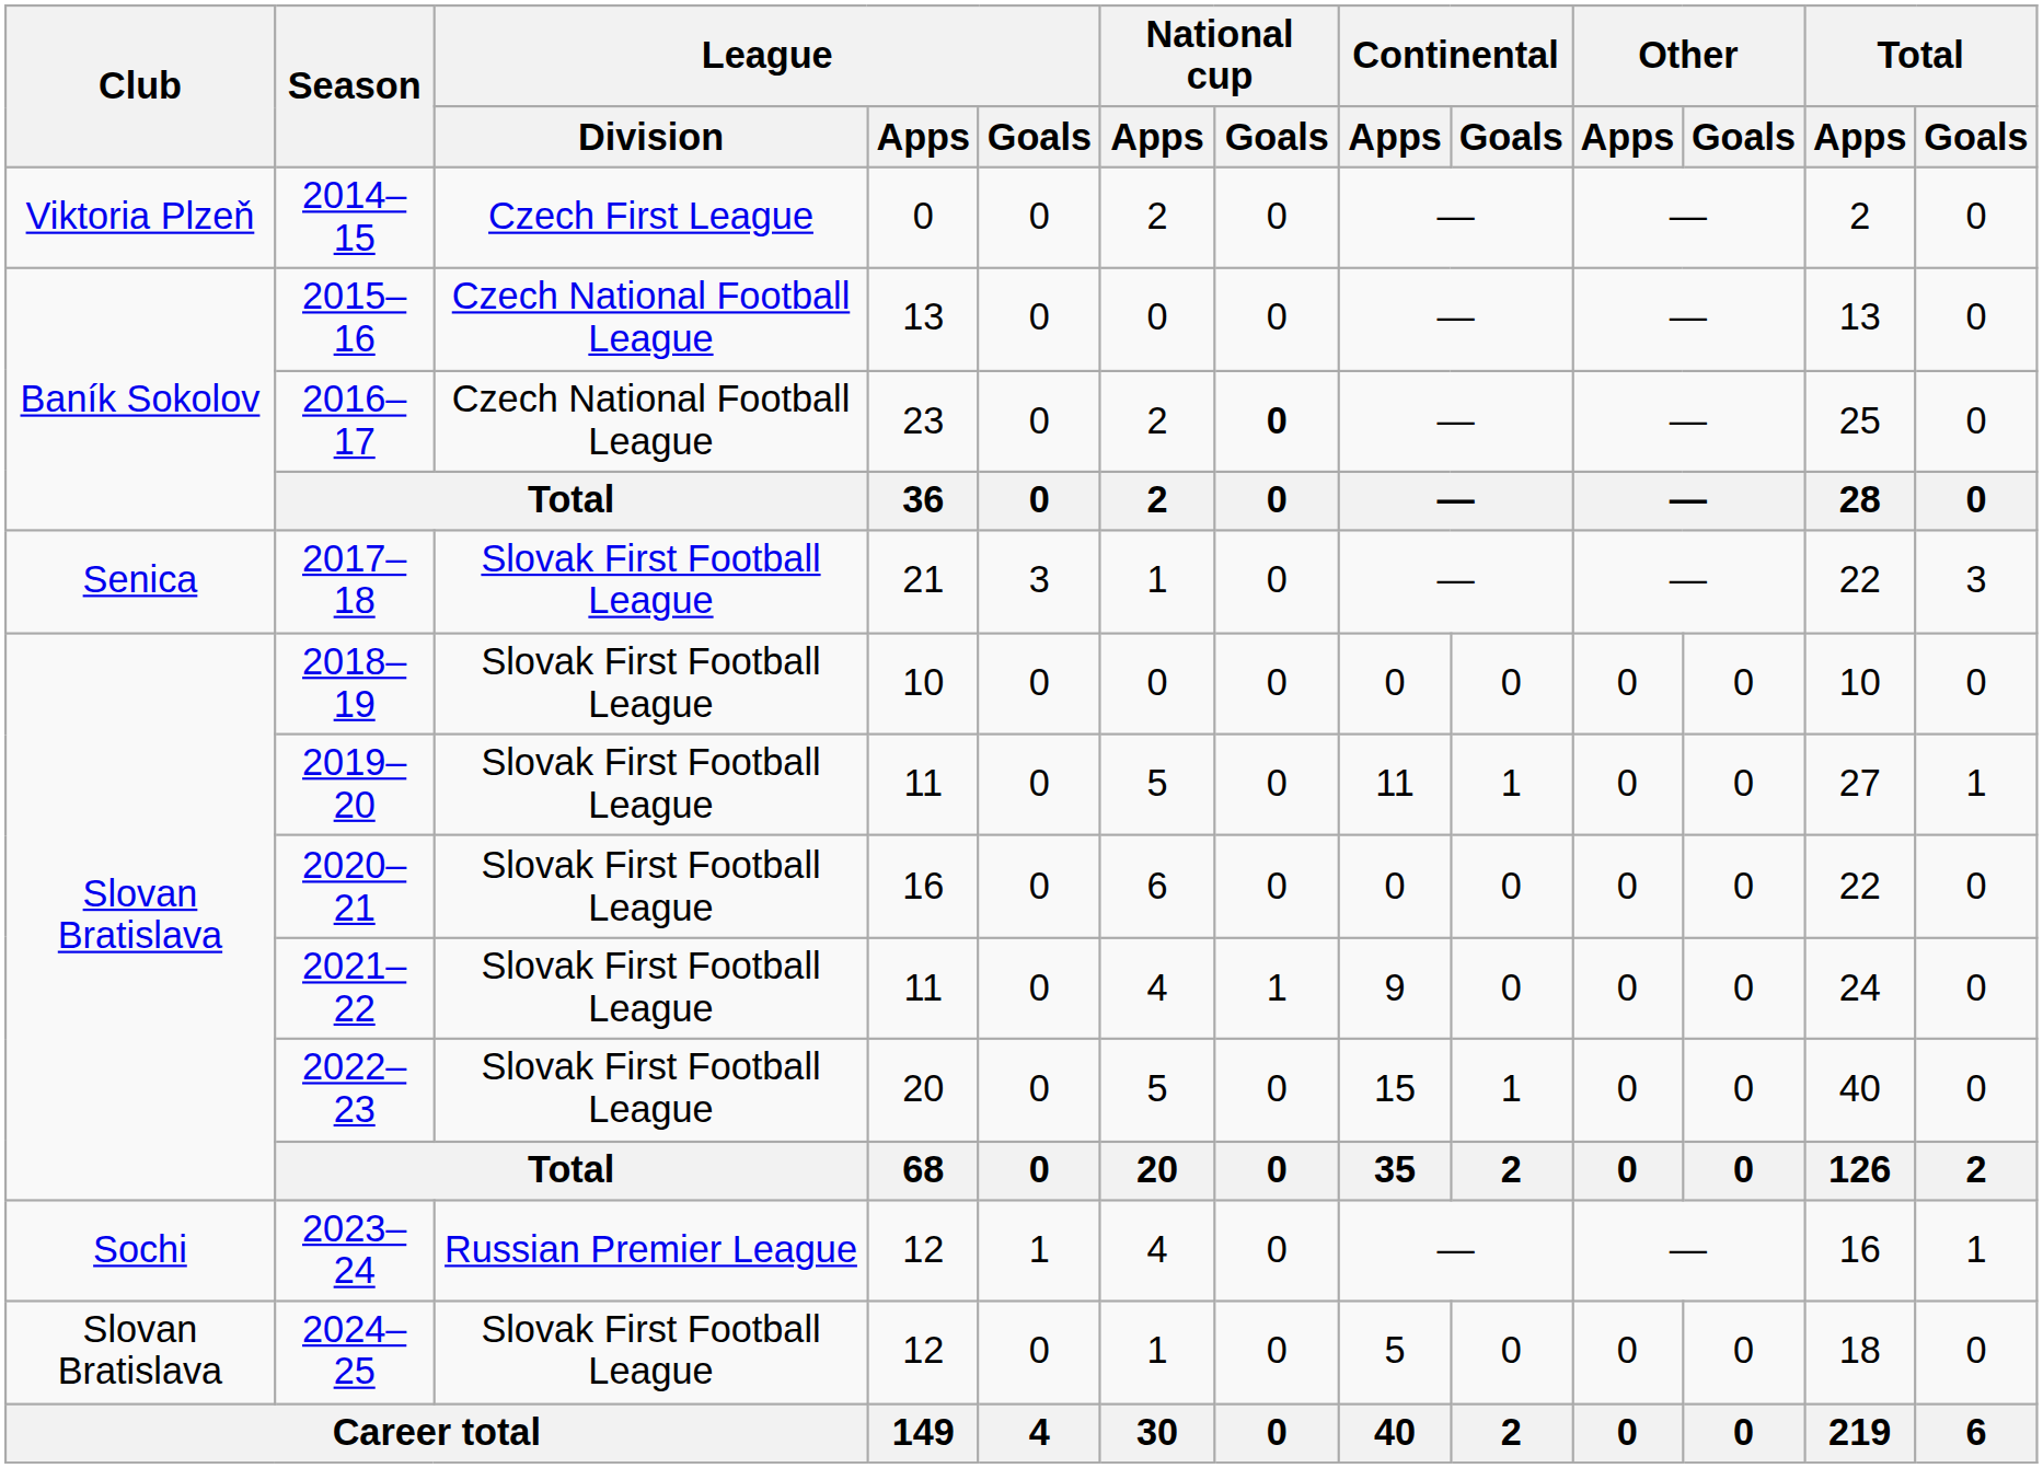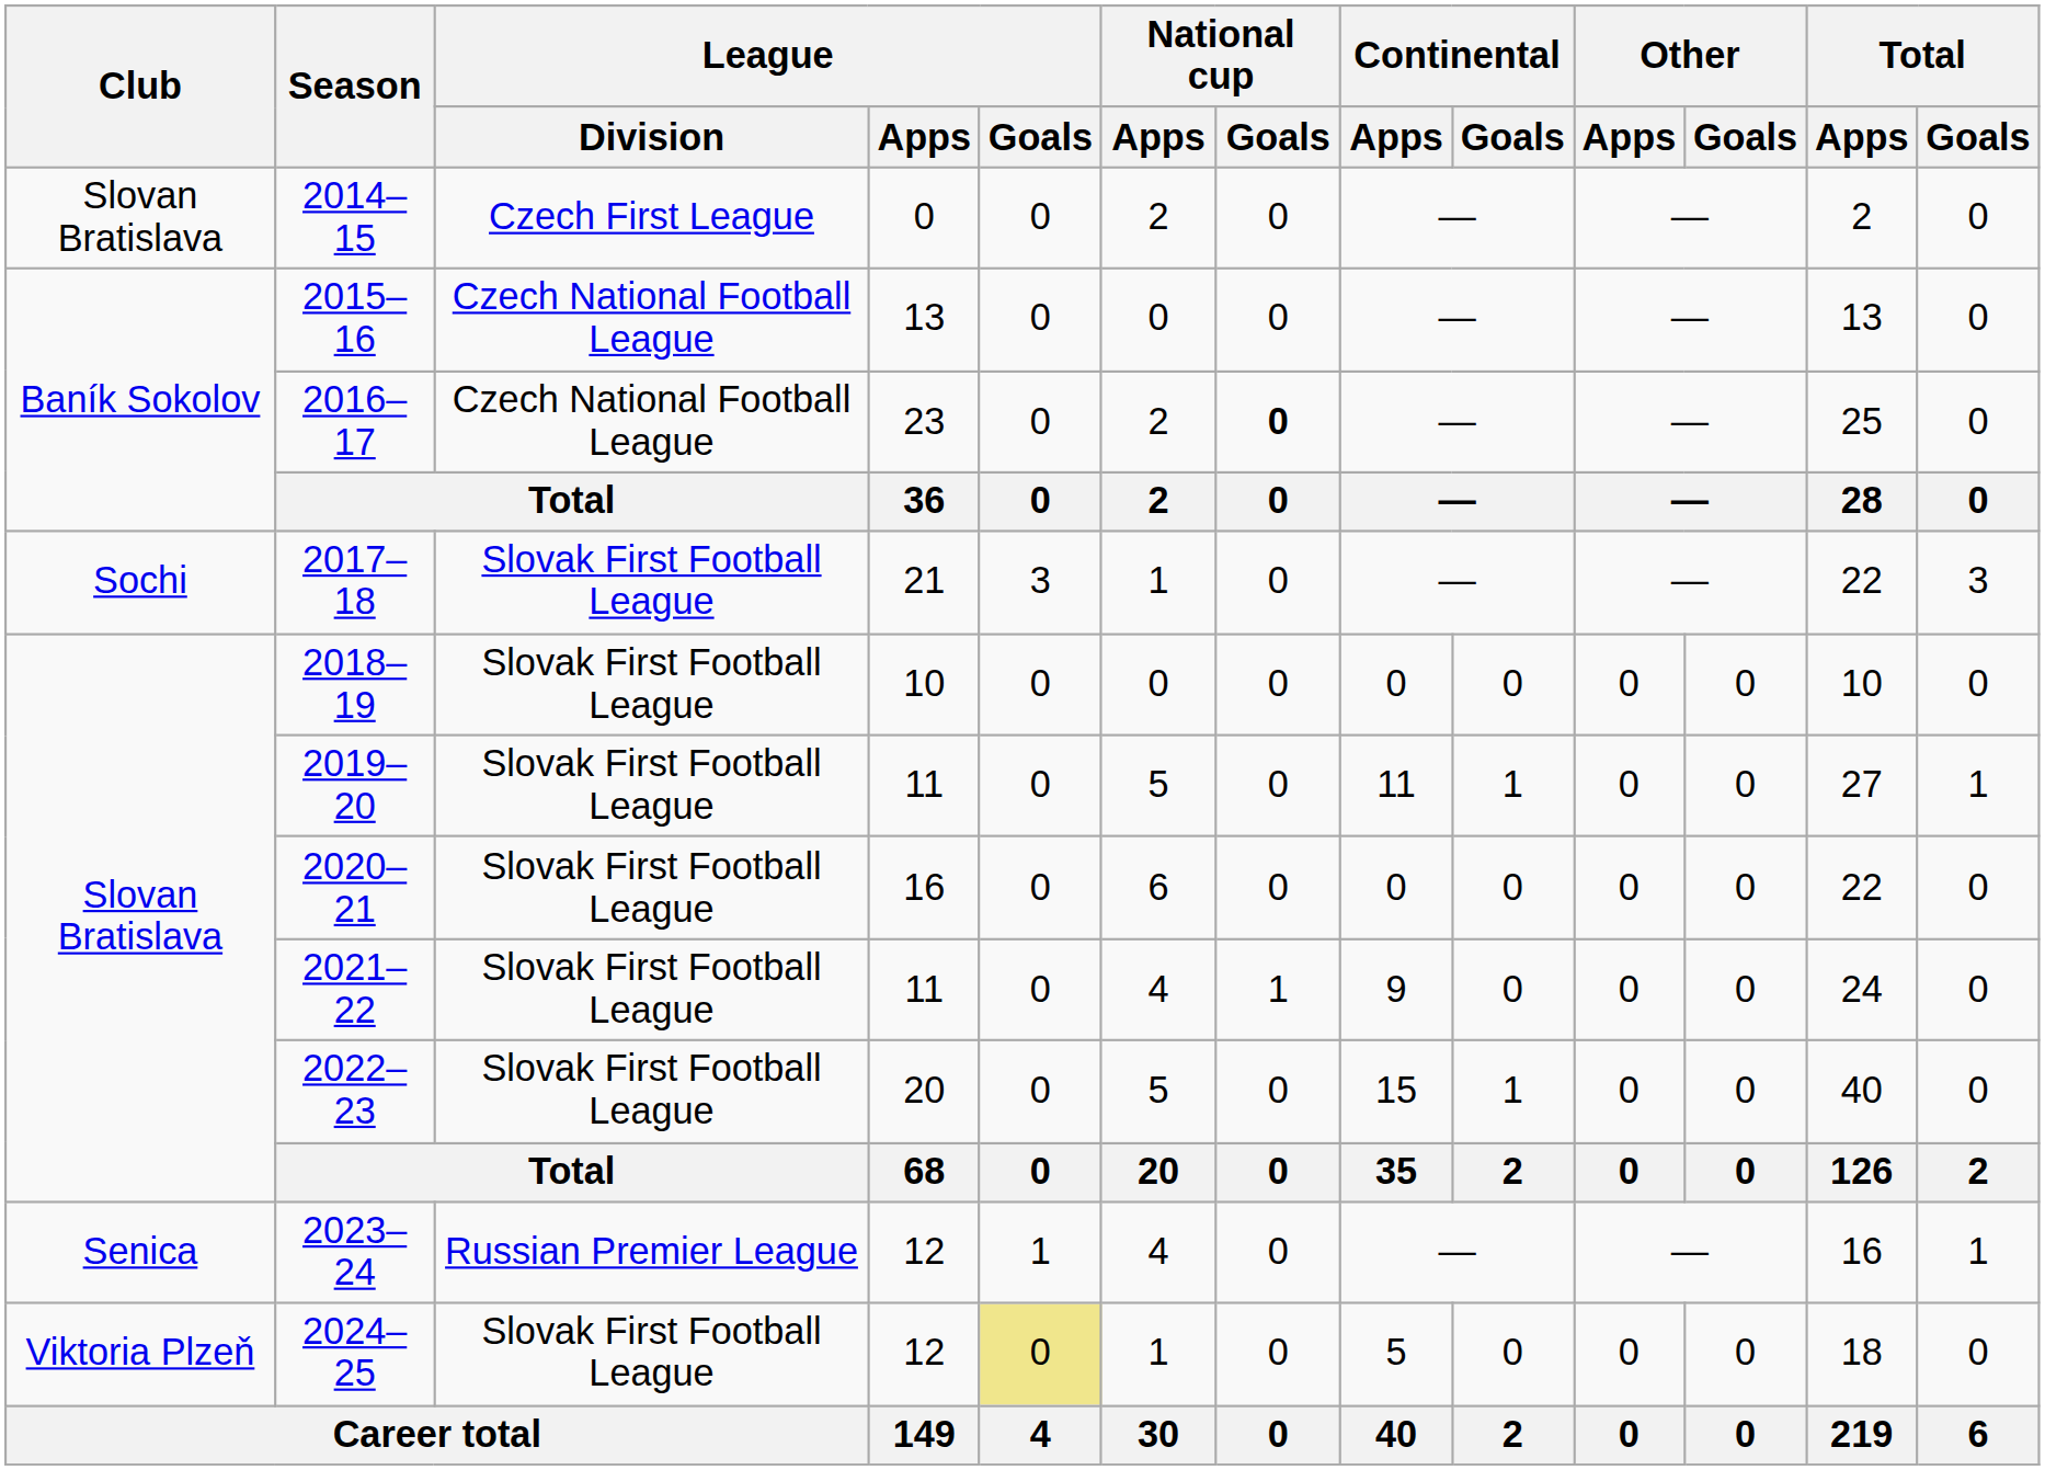 <table class="wikitable" style="text-align: center;">
 <tr>
 <th rowspan=2>Club</th>
 <th rowspan=2>Season</th>
 <th colspan=3>League</th>
 <th colspan=2>National cup</th>
 <th colspan=2>Continental</th>
 <th colspan=2>Other</th>
 <th colspan=2>Total</th>
 </tr>
 <tr>
 <th>Division</th>
 <th>Apps</th>
 <th>Goals</th>
 <th>Apps</th>
 <th>Goals</th>
 <th>Apps</th>
 <th>Goals</th>
 <th>Apps</th>
 <th>Goals</th>
 <th>Apps</th>
 <th>Goals</th>
 </tr>
 <tr>
-<td><a href='#'>Viktoria Plzeň</a></td>
+<td>Slovan Bratislava</td>
 <td><a href='#'>2014–15</a></td>
 <td><a href='#'>Czech First League</a></td>
 <td>0</td>
 <td>0</td>
 <td>2</td>
 <td>0</td>
 <td colspan="2">—</td>
 <td colspan="2">—</td>
 <td>2</td>
 <td>0</td>
 </tr>
 <tr>
 <td rowspan="3"><a href='#'>Baník Sokolov</a></td>
 <td><a href='#'>2015–16</a></td>
 <td><a href='#'>Czech National Football League</a></td>
 <td>13</td>
 <td>0</td>
 <td>0</td>
 <td>0</td>
 <td colspan="2">—</td>
 <td colspan="2">—</td>
 <td>13</td>
 <td>0</td>
 </tr>
 <tr>
 <td><a href='#'>2016–17</a></td>
 <td>Czech National Football League</td>
 <td>23</td>
 <td>0</td>
 <td>2</td>
 <td><strong>0</strong></td>
 <td colspan="2">—</td>
 <td colspan="2">—</td>
 <td>25</td>
 <td>0</td>
 </tr>
 <tr>
 <th colspan="2">Total</th>
 <th>36</th>
 <th>0</th>
 <th>2</th>
 <th>0</th>
 <th colspan="2">—</th>
 <th colspan="2">—</th>
 <th>28</th>
 <th>0</th>
 </tr>
 <tr>
-<td><a href='#'>Senica</a></td>
+<td><a href='#'>Sochi</a></td>
 <td><a href='#'>2017–18</a></td>
 <td><a href='#'>Slovak First Football League</a></td>
 <td>21</td>
 <td>3</td>
 <td>1</td>
 <td>0</td>
 <td colspan="2">—</td>
 <td colspan="2">—</td>
 <td>22</td>
 <td>3</td>
 </tr>
 <tr>
 <td rowspan="6"><a href='#'>Slovan Bratislava</a></td>
 <td><a href='#'>2018–19</a></td>
 <td>Slovak First Football League</td>
 <td>10</td>
 <td>0</td>
 <td>0</td>
 <td>0</td>
 <td>0</td>
 <td>0</td>
 <td>0</td>
 <td>0</td>
 <td>10</td>
 <td>0</td>
 </tr>
 <tr>
 <td><a href='#'>2019–20</a></td>
 <td>Slovak First Football League</td>
 <td>11</td>
 <td>0</td>
 <td>5</td>
 <td>0</td>
 <td>11</td>
 <td>1</td>
 <td>0</td>
 <td>0</td>
 <td>27</td>
 <td>1</td>
 </tr>
 <tr>
 <td><a href='#'>2020–21</a></td>
 <td>Slovak First Football League</td>
 <td>16</td>
 <td>0</td>
 <td>6</td>
 <td>0</td>
 <td>0</td>
 <td>0</td>
 <td>0</td>
 <td>0</td>
 <td>22</td>
 <td>0</td>
 </tr>
 <tr>
 <td><a href='#'>2021–22</a></td>
 <td>Slovak First Football League</td>
 <td>11</td>
 <td>0</td>
 <td>4</td>
 <td>1</td>
 <td>9</td>
 <td>0</td>
 <td>0</td>
 <td>0</td>
 <td>24</td>
 <td>0</td>
 </tr>
 <tr>
 <td><a href='#'>2022–23</a></td>
 <td>Slovak First Football League</td>
 <td>20</td>
 <td>0</td>
 <td>5</td>
 <td>0</td>
 <td>15</td>
 <td>1</td>
 <td>0</td>
 <td>0</td>
 <td>40</td>
 <td>0</td>
 </tr>
 <tr>
 <th colspan="2">Total</th>
 <th>68</th>
 <th>0</th>
 <th>20</th>
 <th>0</th>
 <th>35</th>
 <th>2</th>
 <th>0</th>
 <th>0</th>
 <th>126</th>
 <th>2</th>
 </tr>
 <tr>
-<td><a href='#'>Sochi</a></td>
+<td><a href='#'>Senica</a></td>
 <td><a href='#'>2023–24</a></td>
 <td><a href='#'>Russian Premier League</a></td>
 <td>12</td>
 <td>1</td>
 <td>4</td>
 <td>0</td>
 <td colspan="2">—</td>
 <td colspan="2">—</td>
 <td>16</td>
 <td>1</td>
 </tr>
 <tr>
-<td>Slovan Bratislava</td>
+<td><a href='#'>Viktoria Plzeň</a></td>
 <td><a href='#'>2024–25</a></td>
 <td>Slovak First Football League</td>
 <td>12</td>
-<td>0</td>
+<td style="background: khaki;">0</td>
 <td>1</td>
 <td>0</td>
 <td>5</td>
 <td>0</td>
 <td>0</td>
 <td>0</td>
 <td>18</td>
 <td>0</td>
 </tr>
 <tr>
 <th colspan="3">Career total</th>
 <th>149</th>
 <th>4</th>
 <th>30</th>
 <th>0</th>
 <th>40</th>
 <th>2</th>
 <th>0</th>
 <th>0</th>
 <th>219</th>
 <th>6</th>
 </tr>
 </table>
